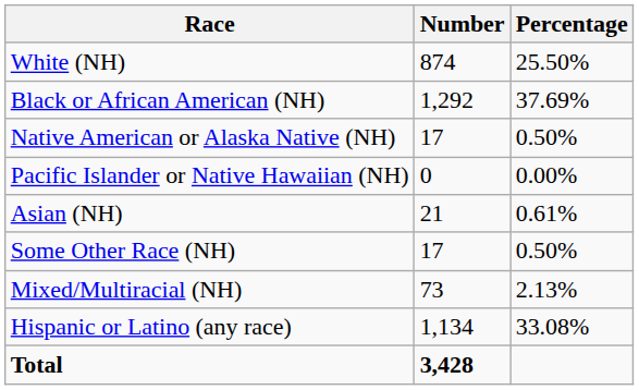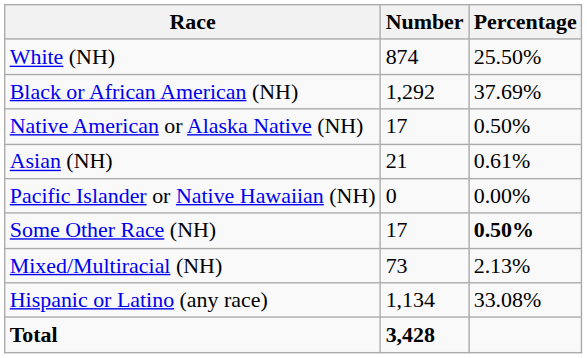 <table class="wikitable">
 <tr>
 <th>Race</th>
 <th>Number</th>
 <th>Percentage</th>
 </tr>
 <tr>
 <td><a href='#'>White</a> (NH)</td>
 <td>874</td>
 <td>25.50%</td>
 </tr>
 <tr>
 <td><a href='#'>Black or African American</a> (NH)</td>
 <td>1,292</td>
 <td>37.69%</td>
 </tr>
 <tr>
 <td><a href='#'>Native American</a> or <a href='#'>Alaska Native</a> (NH)</td>
 <td>17</td>
 <td>0.50%</td>
 </tr>
 <tr>
+<td><a href='#'>Asian</a> (NH)</td>
+<td>21</td>
+<td>0.61%</td>
+</tr>
+<tr>
 <td><a href='#'>Pacific Islander</a> or <a href='#'>Native Hawaiian</a> (NH)</td>
 <td>0</td>
 <td>0.00%</td>
 </tr>
 <tr>
-<td><a href='#'>Asian</a> (NH)</td>
-<td>21</td>
-<td>0.61%</td>
-</tr>
-<tr>
 <td><a href='#'>Some Other Race</a> (NH)</td>
 <td>17</td>
-<td>0.50%</td>
+<td><strong>0.50%</strong></td>
 </tr>
 <tr>
 <td><a href='#'>Mixed/Multiracial</a> (NH)</td>
 <td>73</td>
 <td>2.13%</td>
 </tr>
 <tr>
 <td><a href='#'>Hispanic or Latino</a> (any race)</td>
 <td>1,134</td>
 <td>33.08%</td>
 </tr>
 <tr>
 <td><strong>Total</strong></td>
 <td><strong>3,428</strong></td>
 </tr>
 </table>
